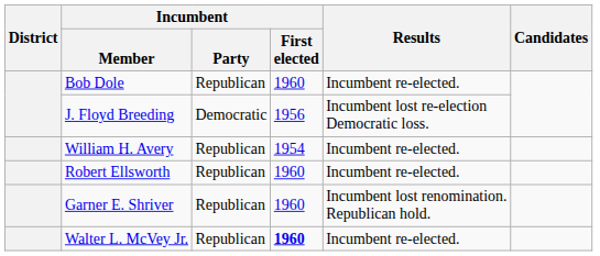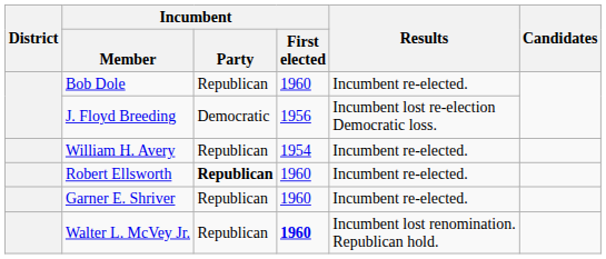 <table class="wikitable sortable">
 <tr>
 <th rowspan=2>District</th>
 <th colspan=3>Incumbent</th>
 <th rowspan=2>Results</th>
 <th rowspan=2 class="unsortable">Candidates</th>
 </tr>
 <tr valign=bottom>
 <th>Member</th>
 <th>Party</th>
 <th>First<br>elected</th>
 </tr>
 <tr>
 <th rowspan=2></th>
 <td><a href='#'>Bob Dole</a><br></td>
 <td>Republican</td>
 <td><a href='#'>1960</a></td>
 <td>Incumbent re-elected.</td>
 <td rowspan=2 nowrap></td>
 </tr>
 <tr>
 <td><a href='#'>J. Floyd Breeding</a><br></td>
 <td>Democratic</td>
 <td><a href='#'>1956</a></td>
 <td>Incumbent lost re-election<br>Democratic loss.</td>
 </tr>
 <tr>
 <th></th>
 <td><a href='#'>William H. Avery</a><br></td>
 <td>Republican</td>
 <td><a href='#'>1954</a></td>
 <td>Incumbent re-elected.</td>
 <td nowrap></td>
 </tr>
 <tr>
 <th></th>
 <td><a href='#'>Robert Ellsworth</a><br></td>
-<td>Republican</td>
+<td><strong>Republican</strong></td>
 <td><a href='#'>1960</a></td>
 <td>Incumbent re-elected.</td>
 <td nowrap></td>
 </tr>
 <tr>
 <th></th>
 <td><a href='#'>Garner E. Shriver</a></td>
 <td>Republican</td>
 <td><a href='#'>1960</a></td>
-<td>Incumbent lost renomination.<br>Republican hold.</td>
+<td>Incumbent re-elected.</td>
 <td nowrap></td>
 </tr>
 <tr>
 <th></th>
 <td><a href='#'>Walter L. McVey Jr.</a><br></td>
 <td>Republican</td>
 <td><strong><a href='#'>1960</a></strong></td>
-<td>Incumbent re-elected.</td>
+<td>Incumbent lost renomination.<br>Republican hold.</td>
 <td nowrap></td>
 </tr>
 </table>
